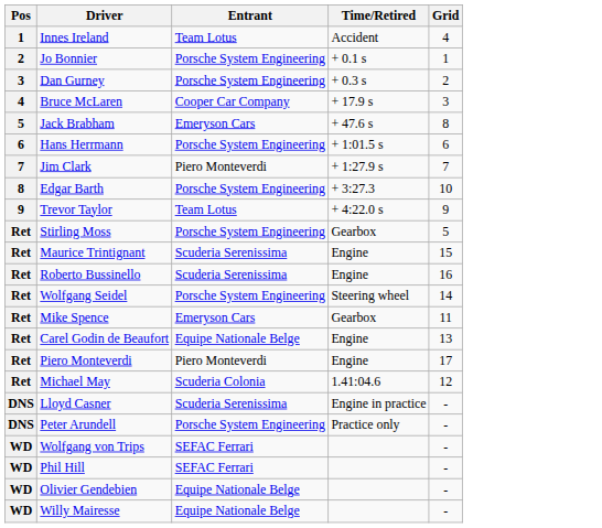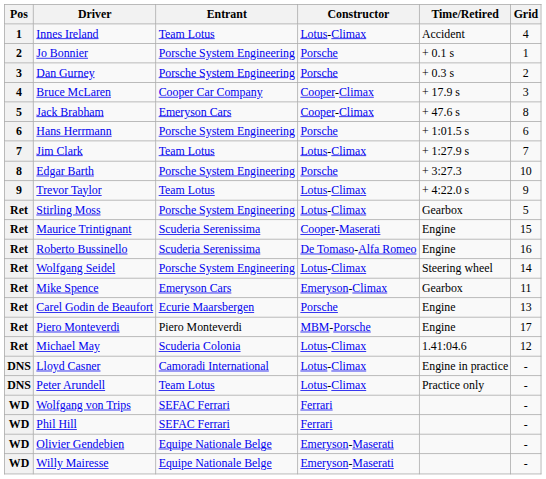 <table class="wikitable" style="font-size: 95%;">
 <tr>
 <th>Pos</th>
 <th>Driver</th>
 <th>Entrant</th>
+<th>Constructor</th>
 <th>Time/Retired</th>
 <th>Grid</th>
 </tr>
 <tr>
 <th>1</th>
 <td> <a href='#'>Innes Ireland</a></td>
 <td><a href='#'>Team Lotus</a></td>
+<td><a href='#'>Lotus</a>-<a href='#'>Climax</a></td>
 <td>Accident</td>
 <td style="text-align:center">4</td>
 </tr>
 <tr>
 <th>2</th>
 <td> <a href='#'>Jo Bonnier</a></td>
 <td><a href='#'>Porsche System Engineering</a></td>
+<td><a href='#'>Porsche</a></td>
 <td>+ 0.1 s</td>
 <td style="text-align:center">1</td>
 </tr>
 <tr>
 <th>3</th>
 <td> <a href='#'>Dan Gurney</a></td>
 <td><a href='#'>Porsche System Engineering</a></td>
+<td><a href='#'>Porsche</a></td>
 <td>+ 0.3 s</td>
 <td style="text-align:center">2</td>
 </tr>
 <tr>
 <th>4</th>
 <td> <a href='#'>Bruce McLaren</a></td>
 <td><a href='#'>Cooper Car Company</a></td>
+<td><a href='#'>Cooper</a>-<a href='#'>Climax</a></td>
 <td>+ 17.9 s</td>
 <td style="text-align:center">3</td>
 </tr>
 <tr>
 <th>5</th>
 <td> <a href='#'>Jack Brabham</a></td>
 <td><a href='#'>Emeryson Cars</a></td>
+<td><a href='#'>Cooper</a>-<a href='#'>Climax</a></td>
 <td>+ 47.6 s</td>
 <td style="text-align:center">8</td>
 </tr>
 <tr>
 <th>6</th>
 <td> <a href='#'>Hans Herrmann</a></td>
 <td><a href='#'>Porsche System Engineering</a></td>
+<td><a href='#'>Porsche</a></td>
 <td>+ 1:01.5 s</td>
 <td style="text-align:center">6</td>
 </tr>
 <tr>
 <th>7</th>
 <td> <a href='#'>Jim Clark</a></td>
-<td>Piero Monteverdi</td>
+<td><a href='#'>Team Lotus</a></td>
+<td><a href='#'>Lotus</a>-<a href='#'>Climax</a></td>
 <td>+ 1:27.9 s</td>
 <td style="text-align:center">7</td>
 </tr>
 <tr>
 <th>8</th>
 <td> <a href='#'>Edgar Barth</a></td>
 <td><a href='#'>Porsche System Engineering</a></td>
+<td><a href='#'>Porsche</a></td>
 <td>+ 3:27.3</td>
 <td style="text-align:center">10</td>
 </tr>
 <tr>
 <th>9</th>
 <td> <a href='#'>Trevor Taylor</a></td>
 <td><a href='#'>Team Lotus</a></td>
+<td><a href='#'>Lotus</a>-<a href='#'>Climax</a></td>
 <td>+ 4:22.0 s</td>
 <td style="text-align:center">9</td>
 </tr>
 <tr>
 <th>Ret</th>
 <td> <a href='#'>Stirling Moss</a></td>
 <td><a href='#'>Porsche System Engineering</a></td>
+<td><a href='#'>Lotus</a>-<a href='#'>Climax</a></td>
 <td>Gearbox</td>
 <td style="text-align:center">5</td>
 </tr>
 <tr>
 <th>Ret</th>
 <td> <a href='#'>Maurice Trintignant</a></td>
 <td><a href='#'>Scuderia Serenissima</a></td>
+<td><a href='#'>Cooper</a>-<a href='#'>Maserati</a></td>
 <td>Engine</td>
 <td style="text-align:center">15</td>
 </tr>
 <tr>
 <th>Ret</th>
 <td> <a href='#'>Roberto Bussinello</a></td>
 <td><a href='#'>Scuderia Serenissima</a></td>
+<td><a href='#'>De Tomaso</a>-<a href='#'>Alfa Romeo</a></td>
 <td>Engine</td>
 <td style="text-align:center">16</td>
 </tr>
 <tr>
 <th>Ret</th>
 <td> <a href='#'>Wolfgang Seidel</a></td>
 <td><a href='#'>Porsche System Engineering</a></td>
+<td><a href='#'>Lotus</a>-<a href='#'>Climax</a></td>
 <td>Steering wheel</td>
 <td style="text-align:center">14</td>
 </tr>
 <tr>
 <th>Ret</th>
 <td> <a href='#'>Mike Spence</a></td>
 <td><a href='#'>Emeryson Cars</a></td>
+<td><a href='#'>Emeryson</a>-<a href='#'>Climax</a></td>
 <td>Gearbox</td>
 <td style="text-align:center">11</td>
 </tr>
 <tr>
 <th>Ret</th>
 <td> <a href='#'>Carel Godin de Beaufort</a></td>
-<td><a href='#'>Equipe Nationale Belge</a></td>
+<td><a href='#'>Ecurie Maarsbergen</a></td>
+<td><a href='#'>Porsche</a></td>
 <td>Engine</td>
 <td style="text-align:center">13</td>
 </tr>
 <tr>
 <th>Ret</th>
 <td> <a href='#'>Piero Monteverdi</a></td>
 <td>Piero Monteverdi</td>
+<td><a href='#'>MBM</a>-<a href='#'>Porsche</a></td>
 <td>Engine</td>
 <td style="text-align:center">17</td>
 </tr>
 <tr>
 <th>Ret</th>
 <td> <a href='#'>Michael May</a></td>
 <td><a href='#'>Scuderia Colonia</a></td>
+<td><a href='#'>Lotus</a>-<a href='#'>Climax</a></td>
 <td>1.41:04.6</td>
 <td style="text-align:center">12</td>
 </tr>
 <tr>
 <th>DNS</th>
 <td> <a href='#'>Lloyd Casner</a></td>
-<td><a href='#'>Scuderia Serenissima</a></td>
+<td><a href='#'>Camoradi International</a></td>
+<td><a href='#'>Lotus</a>-<a href='#'>Climax</a></td>
 <td>Engine in practice</td>
 <td style="text-align:center">-</td>
 </tr>
 <tr>
 <th>DNS</th>
 <td> <a href='#'>Peter Arundell</a></td>
-<td><a href='#'>Porsche System Engineering</a></td>
+<td><a href='#'>Team Lotus</a></td>
+<td><a href='#'>Lotus</a>-<a href='#'>Climax</a></td>
 <td>Practice only</td>
 <td style="text-align:center">-</td>
 </tr>
 <tr>
 <th>WD</th>
 <td> <a href='#'>Wolfgang von Trips</a></td>
 <td><a href='#'>SEFAC Ferrari</a></td>
+<td><a href='#'>Ferrari</a></td>
 <td></td>
 <td style="text-align:center">-</td>
 </tr>
 <tr>
 <th>WD</th>
 <td> <a href='#'>Phil Hill</a></td>
 <td><a href='#'>SEFAC Ferrari</a></td>
+<td><a href='#'>Ferrari</a></td>
 <td></td>
 <td style="text-align:center">-</td>
 </tr>
 <tr>
 <th>WD</th>
 <td> <a href='#'>Olivier Gendebien</a></td>
 <td><a href='#'>Equipe Nationale Belge</a></td>
+<td><a href='#'>Emeryson</a>-<a href='#'>Maserati</a></td>
 <td></td>
 <td style="text-align:center">-</td>
 </tr>
 <tr>
 <th>WD</th>
 <td> <a href='#'>Willy Mairesse</a></td>
 <td><a href='#'>Equipe Nationale Belge</a></td>
+<td><a href='#'>Emeryson</a>-<a href='#'>Maserati</a></td>
 <td></td>
 <td style="text-align:center">-</td>
 </tr>
 </table>
